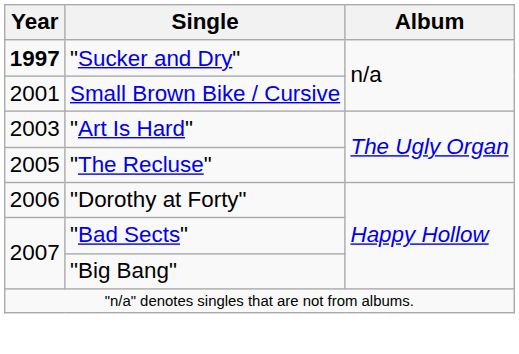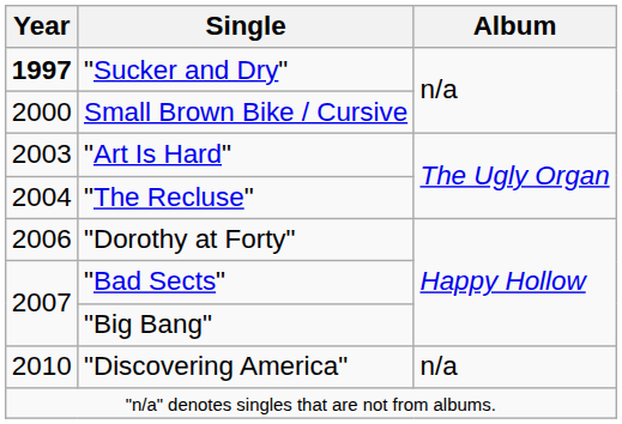 <table class="wikitable">
 <tr>
 <th>Year</th>
 <th>Single</th>
 <th>Album</th>
 </tr>
 <tr>
 <td><strong>1997</strong></td>
 <td>"<a href='#'>Sucker and Dry</a>"</td>
 <td rowspan="2">n/a</td>
 </tr>
 <tr>
-<td>2001</td>
+<td>2000</td>
 <td><a href='#'>Small Brown Bike / Cursive</a></td>
 </tr>
 <tr>
 <td>2003</td>
 <td>"<a href='#'>Art Is Hard</a>"</td>
 <td rowspan="2"><em><a href='#'>The Ugly Organ</a></em></td>
 </tr>
 <tr>
-<td>2005</td>
+<td>2004</td>
 <td>"<a href='#'>The Recluse</a>"</td>
 </tr>
 <tr>
 <td>2006</td>
 <td>"Dorothy at Forty"</td>
 <td rowspan="3"><em><a href='#'>Happy Hollow</a></em></td>
 </tr>
 <tr>
 <td rowspan="2">2007</td>
 <td>"<a href='#'>Bad Sects</a>"</td>
 </tr>
 <tr>
 <td>"Big Bang"</td>
 </tr>
 <tr>
+<td>2010</td>
+<td>"Discovering America"</td>
+<td>n/a</td>
+</tr>
+<tr>
 <td colspan="3" style="text-align:center; font-size:8pt;">"n/a" denotes singles that are not from albums.</td>
 </tr>
 </table>
